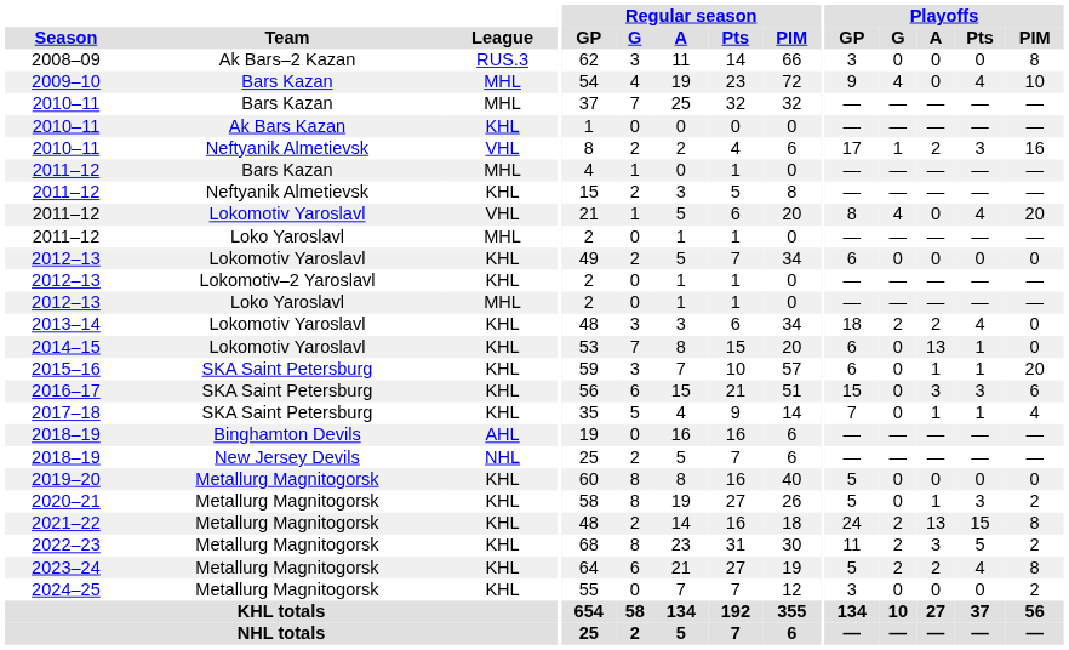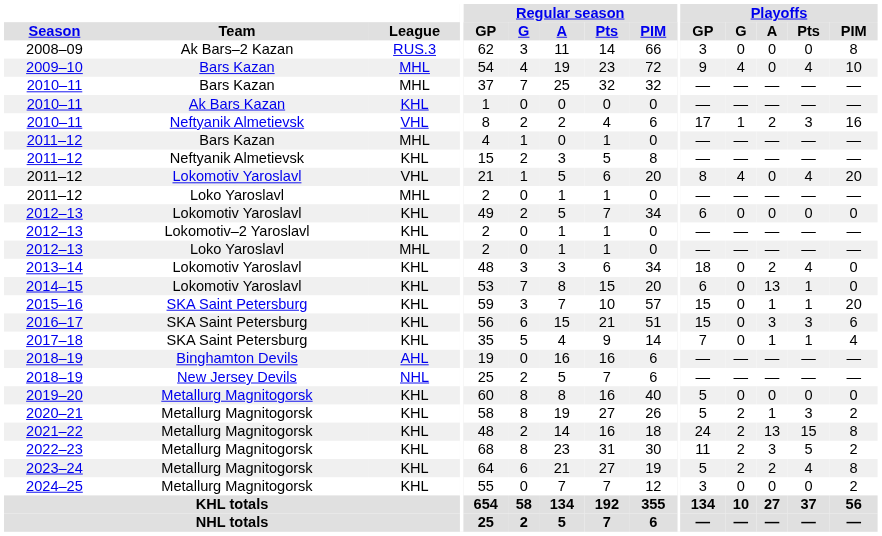 <table border="0" cellpadding="1" cellspacing="0" style="text-align:center; width:60em">
 <tr bgcolor="#e0e0e0">
 <th colspan="3" bgcolor="#ffffff"></th>
 <th rowspan="99" bgcolor="#ffffff"></th>
 <th colspan="5"><a href='#'>Regular season</a></th>
 <th rowspan="99" bgcolor="#ffffff"></th>
 <th colspan="5"><a href='#'>Playoffs</a></th>
 </tr>
 <tr bgcolor="#e0e0e0">
 <th><a href='#'>Season</a></th>
 <th>Team</th>
 <th>League</th>
 <th>GP</th>
 <th><a href='#'>G</a></th>
 <th><a href='#'>A</a></th>
 <th><a href='#'>Pts</a></th>
 <th><a href='#'>PIM</a></th>
 <th>GP</th>
 <th>G</th>
 <th>A</th>
 <th>Pts</th>
 <th>PIM</th>
 </tr>
 <tr>
 <td>2008–09</td>
 <td>Ak Bars–2 Kazan</td>
 <td><a href='#'>RUS.3</a></td>
 <td>62</td>
 <td>3</td>
 <td>11</td>
 <td>14</td>
 <td>66</td>
 <td>3</td>
 <td>0</td>
 <td>0</td>
 <td>0</td>
 <td>8</td>
 </tr>
 <tr bgcolor="#f0f0f0">
 <td><a href='#'>2009–10</a></td>
 <td><a href='#'>Bars Kazan</a></td>
 <td><a href='#'>MHL</a></td>
 <td>54</td>
 <td>4</td>
 <td>19</td>
 <td>23</td>
 <td>72</td>
 <td>9</td>
 <td>4</td>
 <td>0</td>
 <td>4</td>
 <td>10</td>
 </tr>
 <tr>
 <td><a href='#'>2010–11</a></td>
 <td>Bars Kazan</td>
 <td>MHL</td>
 <td>37</td>
 <td>7</td>
 <td>25</td>
 <td>32</td>
 <td>32</td>
 <td>—</td>
 <td>—</td>
 <td>—</td>
 <td>—</td>
 <td>—</td>
 </tr>
 <tr bgcolor="#f0f0f0">
 <td><a href='#'>2010–11</a></td>
 <td><a href='#'>Ak Bars Kazan</a></td>
 <td><a href='#'>KHL</a></td>
 <td>1</td>
 <td>0</td>
 <td>0</td>
 <td>0</td>
 <td>0</td>
 <td>—</td>
 <td>—</td>
 <td>—</td>
 <td>—</td>
 <td>—</td>
 </tr>
 <tr>
 <td><a href='#'>2010–11</a></td>
 <td><a href='#'>Neftyanik Almetievsk</a></td>
 <td><a href='#'>VHL</a></td>
 <td>8</td>
 <td>2</td>
 <td>2</td>
 <td>4</td>
 <td>6</td>
 <td>17</td>
 <td>1</td>
 <td>2</td>
 <td>3</td>
 <td>16</td>
 </tr>
 <tr bgcolor="#f0f0f0">
 <td><a href='#'>2011–12</a></td>
 <td>Bars Kazan</td>
 <td>MHL</td>
 <td>4</td>
 <td>1</td>
 <td>0</td>
 <td>1</td>
 <td>0</td>
 <td>—</td>
 <td>—</td>
 <td>—</td>
 <td>—</td>
 <td>—</td>
 </tr>
 <tr>
 <td><a href='#'>2011–12</a></td>
 <td>Neftyanik Almetievsk</td>
 <td>KHL</td>
 <td>15</td>
 <td>2</td>
 <td>3</td>
 <td>5</td>
 <td>8</td>
 <td>—</td>
 <td>—</td>
 <td>—</td>
 <td>—</td>
 <td>—</td>
 </tr>
 <tr bgcolor="#f0f0f0">
 <td>2011–12</td>
 <td><a href='#'>Lokomotiv Yaroslavl</a></td>
 <td>VHL</td>
 <td>21</td>
 <td>1</td>
 <td>5</td>
 <td>6</td>
 <td>20</td>
 <td>8</td>
 <td>4</td>
 <td>0</td>
 <td>4</td>
 <td>20</td>
 </tr>
 <tr>
 <td>2011–12</td>
 <td>Loko Yaroslavl</td>
 <td>MHL</td>
 <td>2</td>
 <td>0</td>
 <td>1</td>
 <td>1</td>
 <td>0</td>
 <td>—</td>
 <td>—</td>
 <td>—</td>
 <td>—</td>
 <td>—</td>
 </tr>
 <tr bgcolor="#f0f0f0">
 <td><a href='#'>2012–13</a></td>
 <td>Lokomotiv Yaroslavl</td>
 <td>KHL</td>
 <td>49</td>
 <td>2</td>
 <td>5</td>
 <td>7</td>
 <td>34</td>
 <td>6</td>
 <td>0</td>
 <td>0</td>
 <td>0</td>
 <td>0</td>
 </tr>
 <tr>
 <td><a href='#'>2012–13</a></td>
 <td>Lokomotiv–2 Yaroslavl</td>
 <td>KHL</td>
 <td>2</td>
 <td>0</td>
 <td>1</td>
 <td>1</td>
 <td>0</td>
 <td>—</td>
 <td>—</td>
 <td>—</td>
 <td>—</td>
 <td>—</td>
 </tr>
 <tr bgcolor="#f0f0f0">
 <td><a href='#'>2012–13</a></td>
 <td>Loko Yaroslavl</td>
 <td>MHL</td>
 <td>2</td>
 <td>0</td>
 <td>1</td>
 <td>1</td>
 <td>0</td>
 <td>—</td>
 <td>—</td>
 <td>—</td>
 <td>—</td>
 <td>—</td>
 </tr>
 <tr>
 <td><a href='#'>2013–14</a></td>
 <td>Lokomotiv Yaroslavl</td>
 <td>KHL</td>
 <td>48</td>
 <td>3</td>
 <td>3</td>
 <td>6</td>
 <td>34</td>
 <td>18</td>
-<td>2</td>
+<td>0</td>
 <td>2</td>
 <td>4</td>
 <td>0</td>
 </tr>
 <tr bgcolor="#f0f0f0">
 <td><a href='#'>2014–15</a></td>
 <td>Lokomotiv Yaroslavl</td>
 <td>KHL</td>
 <td>53</td>
 <td>7</td>
 <td>8</td>
 <td>15</td>
 <td>20</td>
 <td>6</td>
 <td>0</td>
 <td>13</td>
 <td>1</td>
 <td>0</td>
 </tr>
 <tr>
 <td><a href='#'>2015–16</a></td>
 <td><a href='#'>SKA Saint Petersburg</a></td>
 <td>KHL</td>
 <td>59</td>
 <td>3</td>
 <td>7</td>
 <td>10</td>
 <td>57</td>
-<td>6</td>
+<td>15</td>
 <td>0</td>
 <td>1</td>
 <td>1</td>
 <td>20</td>
 </tr>
 <tr bgcolor="#f0f0f0">
 <td><a href='#'>2016–17</a></td>
 <td>SKA Saint Petersburg</td>
 <td>KHL</td>
 <td>56</td>
 <td>6</td>
 <td>15</td>
 <td>21</td>
 <td>51</td>
 <td>15</td>
 <td>0</td>
 <td>3</td>
 <td>3</td>
 <td>6</td>
 </tr>
 <tr>
 <td><a href='#'>2017–18</a></td>
 <td>SKA Saint Petersburg</td>
 <td>KHL</td>
 <td>35</td>
 <td>5</td>
 <td>4</td>
 <td>9</td>
 <td>14</td>
 <td>7</td>
 <td>0</td>
 <td>1</td>
 <td>1</td>
 <td>4</td>
 </tr>
 <tr bgcolor="#f0f0f0">
 <td><a href='#'>2018–19</a></td>
 <td><a href='#'>Binghamton Devils</a></td>
 <td><a href='#'>AHL</a></td>
 <td>19</td>
 <td>0</td>
 <td>16</td>
 <td>16</td>
 <td>6</td>
 <td>—</td>
 <td>—</td>
 <td>—</td>
 <td>—</td>
 <td>—</td>
 </tr>
 <tr>
 <td><a href='#'>2018–19</a></td>
 <td><a href='#'>New Jersey Devils</a></td>
 <td><a href='#'>NHL</a></td>
 <td>25</td>
 <td>2</td>
 <td>5</td>
 <td>7</td>
 <td>6</td>
 <td>—</td>
 <td>—</td>
 <td>—</td>
 <td>—</td>
 <td>—</td>
 </tr>
 <tr bgcolor="#f0f0f0">
 <td><a href='#'>2019–20</a></td>
 <td><a href='#'>Metallurg Magnitogorsk</a></td>
 <td>KHL</td>
 <td>60</td>
 <td>8</td>
 <td>8</td>
 <td>16</td>
 <td>40</td>
 <td>5</td>
 <td>0</td>
 <td>0</td>
 <td>0</td>
 <td>0</td>
 </tr>
 <tr>
 <td><a href='#'>2020–21</a></td>
 <td>Metallurg Magnitogorsk</td>
 <td>KHL</td>
 <td>58</td>
 <td>8</td>
 <td>19</td>
 <td>27</td>
 <td>26</td>
 <td>5</td>
-<td>0</td>
+<td>2</td>
 <td>1</td>
 <td>3</td>
 <td>2</td>
 </tr>
 <tr bgcolor="#f0f0f0">
 <td><a href='#'>2021–22</a></td>
 <td>Metallurg Magnitogorsk</td>
 <td>KHL</td>
 <td>48</td>
 <td>2</td>
 <td>14</td>
 <td>16</td>
 <td>18</td>
 <td>24</td>
 <td>2</td>
 <td>13</td>
 <td>15</td>
 <td>8</td>
 </tr>
 <tr>
 <td><a href='#'>2022–23</a></td>
 <td>Metallurg Magnitogorsk</td>
 <td>KHL</td>
 <td>68</td>
 <td>8</td>
 <td>23</td>
 <td>31</td>
 <td>30</td>
 <td>11</td>
 <td>2</td>
 <td>3</td>
 <td>5</td>
 <td>2</td>
 </tr>
 <tr bgcolor="#f0f0f0">
 <td><a href='#'>2023–24</a></td>
 <td>Metallurg Magnitogorsk</td>
 <td>KHL</td>
 <td>64</td>
 <td>6</td>
 <td>21</td>
 <td>27</td>
 <td>19</td>
 <td>5</td>
 <td>2</td>
 <td>2</td>
 <td>4</td>
 <td>8</td>
 </tr>
 <tr>
 <td><a href='#'>2024–25</a></td>
 <td>Metallurg Magnitogorsk</td>
 <td>KHL</td>
 <td>55</td>
 <td>0</td>
 <td>7</td>
 <td>7</td>
 <td>12</td>
 <td>3</td>
 <td>0</td>
 <td>0</td>
 <td>0</td>
 <td>2</td>
 </tr>
 <tr bgcolor="#e0e0e0">
 <th colspan="3">KHL totals</th>
 <th>654</th>
 <th>58</th>
 <th>134</th>
 <th>192</th>
 <th>355</th>
 <th>134</th>
 <th>10</th>
 <th>27</th>
 <th>37</th>
 <th>56</th>
 </tr>
 <tr bgcolor="#e0e0e0">
 <th colspan="3">NHL totals</th>
 <th>25</th>
 <th>2</th>
 <th>5</th>
 <th>7</th>
 <th>6</th>
 <th>—</th>
 <th>—</th>
 <th>—</th>
 <th>—</th>
 <th>—</th>
 </tr>
 </table>
